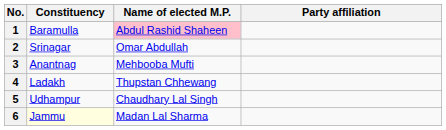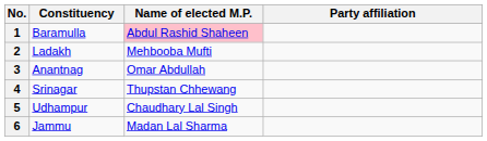 <table class="wikitable">
 <tr style="background:#ccc; text-align:center;">
 <th>No.</th>
 <th style="width:120px">Constituency</th>
 <th style="width:180px">Name of elected M.P.</th>
 <th colspan="2" style="width:18em">Party affiliation</th>
 </tr>
 <tr>
 <th>1</th>
 <td><a href='#'>Baramulla</a></td>
 <td style="background: pink;"><a href='#'>Abdul Rashid Shaheen</a></td>
 <td></td>
 </tr>
 <tr>
 <th>2</th>
-<td><a href='#'>Srinagar</a></td>
-<td><a href='#'>Omar Abdullah</a></td>
+<td><a href='#'>Ladakh</a></td>
+<td><a href='#'>Mehbooba Mufti</a></td>
 </tr>
 <tr>
 <th>3</th>
 <td><a href='#'>Anantnag</a></td>
-<td><a href='#'>Mehbooba Mufti</a></td>
+<td><a href='#'>Omar Abdullah</a></td>
 <td></td>
 </tr>
 <tr>
 <th>4</th>
-<td><a href='#'>Ladakh</a></td>
+<td><a href='#'>Srinagar</a></td>
 <td><a href='#'>Thupstan Chhewang</a></td>
 <td></td>
 </tr>
 <tr>
 <th>5</th>
 <td><a href='#'>Udhampur</a></td>
 <td><a href='#'>Chaudhary Lal Singh</a></td>
 <td></td>
 </tr>
 <tr>
 <th>6</th>
-<td style="background: lightyellow;"><a href='#'>Jammu</a></td>
+<td><a href='#'>Jammu</a></td>
 <td><a href='#'>Madan Lal Sharma</a></td>
 </tr>
 </table>
